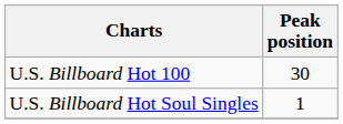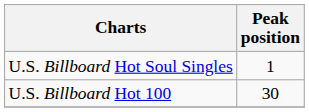 <table class="wikitable sortable">
 <tr>
 <th>Charts</th>
 <th>Peak<br>position</th>
 </tr>
 <tr>
+<td>U.S. <em>Billboard</em> <a href='#'>Hot Soul Singles</a></td>
+<td align="center">1</td>
+</tr>
+<tr>
 <td>U.S. <em>Billboard</em> <a href='#'>Hot 100</a></td>
 <td align="center">30</td>
 </tr>
 <tr>
-<td>U.S. <em>Billboard</em> <a href='#'>Hot Soul Singles</a></td>
-<td align="center">1</td>
-</tr>
-<tr>
 </tr>
 </table>
